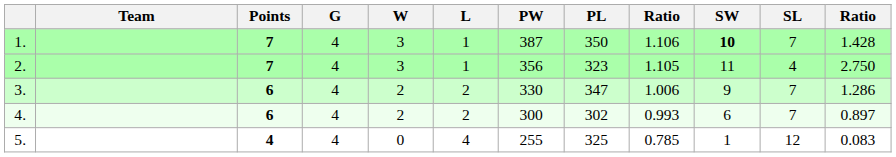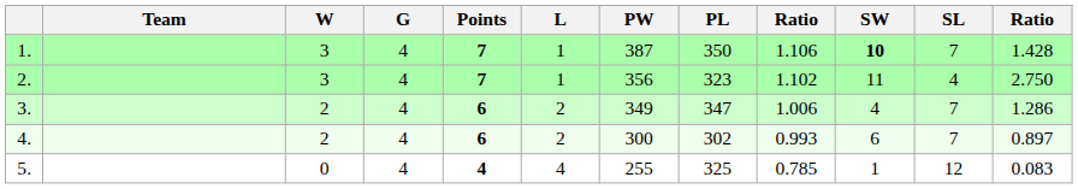 <table class=wikitable style="text-align:center">
 <tr bgcolor="#DCDCDC">
 <th width="25"></th>
 <th width="200">Team</th>
+<th width="60">W</th>
+<th width="60">G</th>
 <th width="60">Points</th>
-<th width="60">G</th>
-<th width="60">W</th>
 <th width="60">L</th>
 <th width="60">PW</th>
 <th width="60">PL</th>
 <th width="60">Ratio</th>
 <th width="60">SW</th>
 <th width="60">SL</th>
 <th width="60">Ratio</th>
 </tr>
 <tr bgcolor=#AAFFAA>
 <td>1.</td>
 <td align=left></td>
+<td>3</td>
+<td>4</td>
 <td><strong>7</strong></td>
-<td>4</td>
-<td>3</td>
 <td>1</td>
 <td>387</td>
 <td>350</td>
 <td>1.106</td>
 <td><strong>10</strong></td>
 <td>7</td>
 <td>1.428</td>
 </tr>
 <tr bgcolor=#AAFFAA>
 <td>2.</td>
 <td align=left></td>
+<td>3</td>
+<td>4</td>
 <td><strong>7</strong></td>
-<td>4</td>
-<td>3</td>
 <td>1</td>
 <td>356</td>
 <td>323</td>
-<td>1.105</td>
+<td>1.102</td>
 <td>11</td>
 <td>4</td>
 <td>2.750</td>
 </tr>
 <tr bgcolor=#CCFFCC>
 <td>3.</td>
 <td align=left></td>
+<td>2</td>
+<td>4</td>
 <td><strong>6</strong></td>
-<td>4</td>
 <td>2</td>
-<td>2</td>
-<td>330</td>
+<td>349</td>
 <td>347</td>
 <td>1.006</td>
-<td>9</td>
+<td>4</td>
 <td>7</td>
 <td>1.286</td>
 </tr>
 <tr bgcolor=#EEFFEE>
 <td>4.</td>
 <td align=left></td>
+<td>2</td>
+<td>4</td>
 <td><strong>6</strong></td>
-<td>4</td>
-<td>2</td>
 <td>2</td>
 <td>300</td>
 <td>302</td>
 <td>0.993</td>
 <td>6</td>
 <td>7</td>
 <td>0.897</td>
 </tr>
 <tr bgcolor=#FFFFFF>
 <td>5.</td>
 <td align=left></td>
+<td>0</td>
+<td>4</td>
 <td><strong>4</strong></td>
-<td>4</td>
-<td>0</td>
 <td>4</td>
 <td>255</td>
 <td>325</td>
 <td>0.785</td>
 <td>1</td>
 <td>12</td>
 <td>0.083</td>
 </tr>
 </table>
